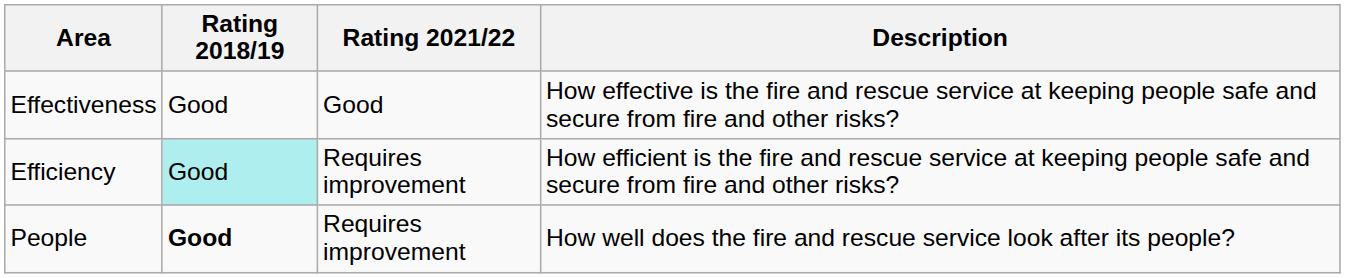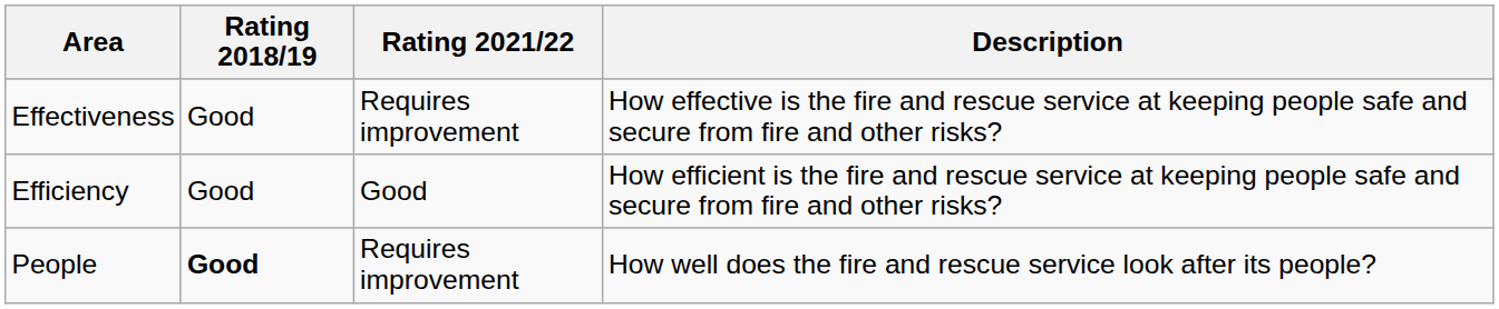 <table class="wikitable">
 <tr>
 <th>Area</th>
 <th>Rating 2018/19</th>
 <th>Rating 2021/22</th>
 <th>Description</th>
 </tr>
 <tr>
 <td>Effectiveness</td>
 <td>Good</td>
-<td>Good</td>
+<td>Requires improvement</td>
 <td>How effective is the fire and rescue service at keeping people safe and secure from fire and other risks?</td>
 </tr>
 <tr>
 <td>Efficiency</td>
-<td style="background: paleturquoise;">Good</td>
-<td>Requires improvement</td>
+<td>Good</td>
+<td>Good</td>
 <td>How efficient is the fire and rescue service at keeping people safe and secure from fire and other risks?</td>
 </tr>
 <tr>
 <td>People</td>
 <td><strong>Good</strong></td>
 <td>Requires improvement</td>
 <td>How well does the fire and rescue service look after its people?</td>
 </tr>
 </table>
